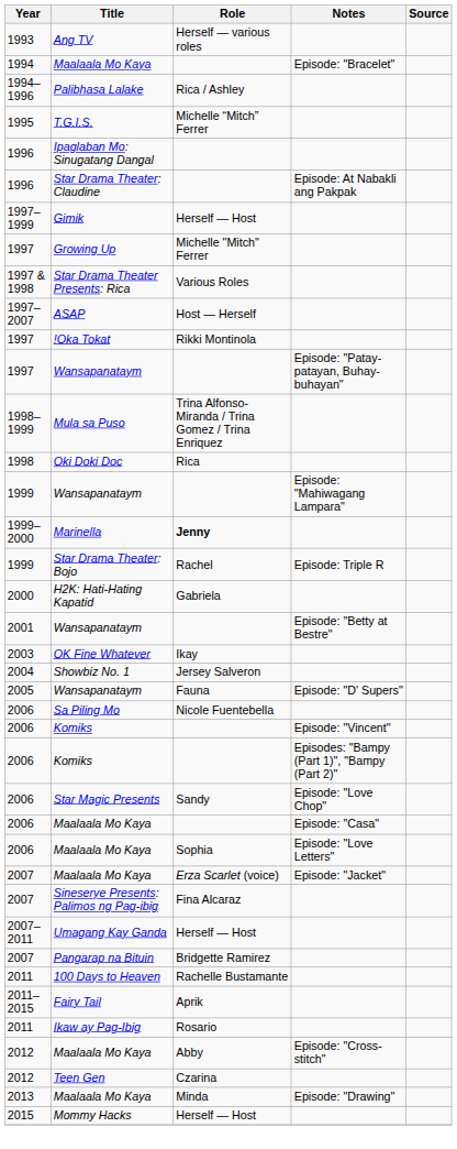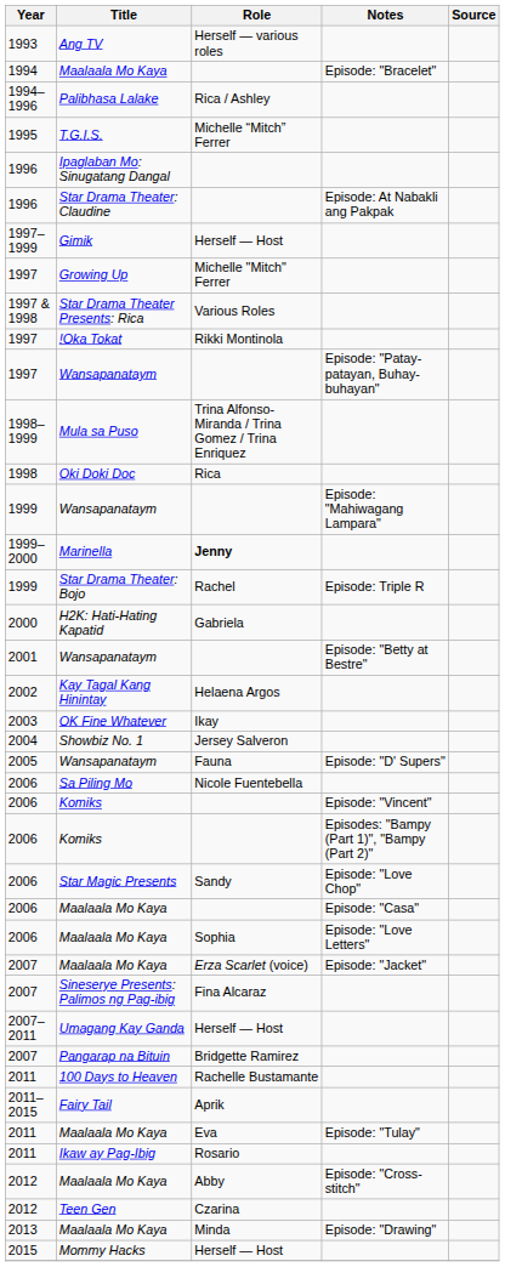 <table class="wikitable sortable" >
 <tr>
 <th>Year</th>
 <th>Title</th>
 <th>Role</th>
 <th class="unsortable">Notes </th>
 <th class="unsortable">Source </th>
 </tr>
 <tr>
 <td>1993</td>
 <td><em><a href='#'>Ang TV</a></em></td>
 <td>Herself — various roles</td>
 <td></td>
 <td></td>
 </tr>
 <tr>
 <td>1994</td>
 <td><em><a href='#'>Maalaala Mo Kaya</a></em></td>
 <td></td>
 <td>Episode: "Bracelet"</td>
 <td></td>
 </tr>
 <tr>
 <td>1994–1996</td>
 <td><em><a href='#'>Palibhasa Lalake</a></em></td>
 <td>Rica / Ashley</td>
 <td></td>
 <td></td>
 </tr>
 <tr>
 <td>1995</td>
 <td><em><a href='#'>T.G.I.S.</a></em></td>
 <td>Michelle “Mitch” Ferrer</td>
 <td></td>
 <td></td>
 </tr>
 <tr>
 <td>1996</td>
 <td><em><a href='#'>Ipaglaban Mo</a>: Sinugatang Dangal</em></td>
 <td></td>
 <td></td>
 <td></td>
 </tr>
 <tr>
 <td>1996</td>
 <td><em><a href='#'>Star Drama Theater</a>:</em> <em>Claudine</em></td>
 <td></td>
 <td>Episode: At Nabakli ang Pakpak</td>
 <td></td>
 </tr>
 <tr>
 <td>1997–1999</td>
 <td><em><a href='#'>Gimik</a></em></td>
 <td>Herself — Host</td>
 <td></td>
 <td></td>
 </tr>
 <tr>
 <td>1997</td>
 <td><em><a href='#'>Growing Up</a></em></td>
 <td>Michelle "Mitch" Ferrer</td>
 <td></td>
 <td></td>
 </tr>
 <tr>
 <td>1997 & 1998</td>
 <td><em><a href='#'>Star Drama Theater Presents</a>: Rica</em></td>
 <td>Various Roles</td>
 <td></td>
 <td></td>
 </tr>
 <tr>
-<td>1997–2007</td>
-<td><em><a href='#'>ASAP</a></em></td>
-<td>Host — Herself</td>
-<td></td>
-<td></td>
-</tr>
-<tr>
 <td>1997</td>
 <td><em><a href='#'>!Oka Tokat</a></em></td>
 <td>Rikki Montinola</td>
 <td></td>
 <td></td>
 </tr>
 <tr>
 <td>1997</td>
 <td><em><a href='#'>Wansapanataym</a></em></td>
 <td></td>
 <td>Episode: "Patay-patayan, Buhay-buhayan"</td>
 <td></td>
 </tr>
 <tr>
 <td>1998–1999</td>
 <td><em><a href='#'>Mula sa Puso</a></em></td>
 <td>Trina Alfonso-Miranda / Trina Gomez / Trina Enriquez</td>
 <td></td>
 <td></td>
 </tr>
 <tr>
 <td>1998</td>
 <td><em><a href='#'>Oki Doki Doc</a></em></td>
 <td>Rica</td>
 <td></td>
 <td></td>
 </tr>
 <tr>
 <td>1999</td>
 <td><em>Wansapanataym</em></td>
 <td></td>
 <td>Episode: "Mahiwagang Lampara"</td>
 <td></td>
 </tr>
 <tr>
 <td>1999–2000</td>
 <td><em><a href='#'>Marinella</a></em></td>
 <td><strong>Jenny</strong></td>
 <td></td>
 <td></td>
 </tr>
 <tr>
 <td>1999</td>
 <td><em><a href='#'>Star Drama Theater</a>:</em> <em>Bojo</em></td>
 <td>Rachel</td>
 <td>Episode: Triple R</td>
 <td></td>
 </tr>
 <tr>
 <td>2000</td>
 <td><em>H2K: Hati-Hating Kapatid</em></td>
 <td>Gabriela</td>
 <td></td>
 <td></td>
 </tr>
 <tr>
 <td>2001</td>
 <td><em>Wansapanataym</em></td>
 <td></td>
 <td>Episode: "Betty at Bestre"</td>
+<td></td>
+</tr>
+<tr>
+<td>2002</td>
+<td><em><a href='#'>Kay Tagal Kang Hinintay</a></em></td>
+<td>Helaena Argos</td>
+<td></td>
 <td></td>
 </tr>
 <tr>
 <td>2003</td>
 <td><em><a href='#'>OK Fine Whatever</a></em></td>
 <td>Ikay</td>
 <td></td>
 <td></td>
 </tr>
 <tr>
 <td>2004</td>
 <td><em>Showbiz No. 1</em></td>
 <td>Jersey Salveron</td>
 <td></td>
 <td></td>
 </tr>
 <tr>
 <td>2005</td>
 <td><em>Wansapanataym</em></td>
 <td>Fauna</td>
 <td>Episode: "D' Supers"</td>
 <td></td>
 </tr>
 <tr>
 <td>2006</td>
 <td><em><a href='#'>Sa Piling Mo</a></em></td>
 <td>Nicole Fuentebella</td>
 <td></td>
 <td></td>
 </tr>
 <tr>
 <td>2006</td>
 <td><em><a href='#'>Komiks</a></em></td>
 <td></td>
 <td>Episode: "Vincent"</td>
 <td></td>
 </tr>
 <tr>
 <td>2006</td>
 <td><em>Komiks</em></td>
 <td></td>
 <td>Episodes: "Bampy (Part 1)", "Bampy (Part 2)"</td>
 <td></td>
 </tr>
 <tr>
 <td>2006</td>
 <td><em><a href='#'>Star Magic Presents</a></em></td>
 <td>Sandy</td>
 <td>Episode: "Love Chop"</td>
 <td></td>
 </tr>
 <tr>
 <td>2006</td>
 <td><em>Maalaala Mo Kaya</em></td>
 <td></td>
 <td>Episode: "Casa"</td>
 <td></td>
 </tr>
 <tr>
 <td>2006</td>
 <td><em>Maalaala Mo Kaya</em></td>
 <td>Sophia</td>
 <td>Episode: "Love Letters"</td>
 <td></td>
 </tr>
 <tr>
 <td>2007</td>
 <td><em>Maalaala Mo Kaya</em></td>
 <td><em>Erza Scarlet</em> (voice)</td>
 <td>Episode: "Jacket"</td>
 <td></td>
 </tr>
 <tr>
 <td>2007</td>
 <td><em><a href='#'>Sineserye Presents</a>: <a href='#'>Palimos ng Pag-ibig</a></em></td>
 <td>Fina Alcaraz</td>
 <td></td>
 <td></td>
 </tr>
 <tr>
 <td>2007–2011</td>
 <td><em><a href='#'>Umagang Kay Ganda</a></em></td>
 <td>Herself — Host</td>
 <td></td>
 <td></td>
 </tr>
 <tr>
 <td>2007</td>
 <td><em><a href='#'>Pangarap na Bituin</a></em></td>
 <td>Bridgette Ramirez</td>
 <td></td>
 <td></td>
 </tr>
 <tr>
 <td>2011</td>
 <td><em><a href='#'>100 Days to Heaven</a></em></td>
 <td>Rachelle Bustamante</td>
 <td></td>
 <td></td>
 </tr>
 <tr>
 <td>2011–2015</td>
 <td><em><a href='#'>Fairy Tail</a></em></td>
 <td>Aprik</td>
 <td></td>
 <td></td>
 </tr>
 <tr>
 <td>2011</td>
+<td><em>Maalaala Mo Kaya</em></td>
+<td>Eva</td>
+<td>Episode: "Tulay"</td>
+<td></td>
+</tr>
+<tr>
+<td>2011</td>
 <td><em><a href='#'>Ikaw ay Pag-Ibig</a></em></td>
 <td>Rosario</td>
 <td></td>
 <td></td>
 </tr>
 <tr>
 <td>2012</td>
 <td><em>Maalaala Mo Kaya</em></td>
 <td>Abby</td>
 <td>Episode: "Cross-stitch"</td>
 <td></td>
 </tr>
 <tr>
 <td>2012</td>
 <td><em><a href='#'>Teen Gen</a></em></td>
 <td>Czarina</td>
 <td></td>
 <td></td>
 </tr>
 <tr>
 <td>2013</td>
 <td><em>Maalaala Mo Kaya</em></td>
 <td>Minda</td>
 <td>Episode: "Drawing"</td>
 <td></td>
 </tr>
 <tr>
 <td>2015</td>
 <td><em>Mommy Hacks</em></td>
 <td>Herself — Host</td>
 <td></td>
 <td></td>
 </tr>
 <tr>
 </tr>
 </table>
